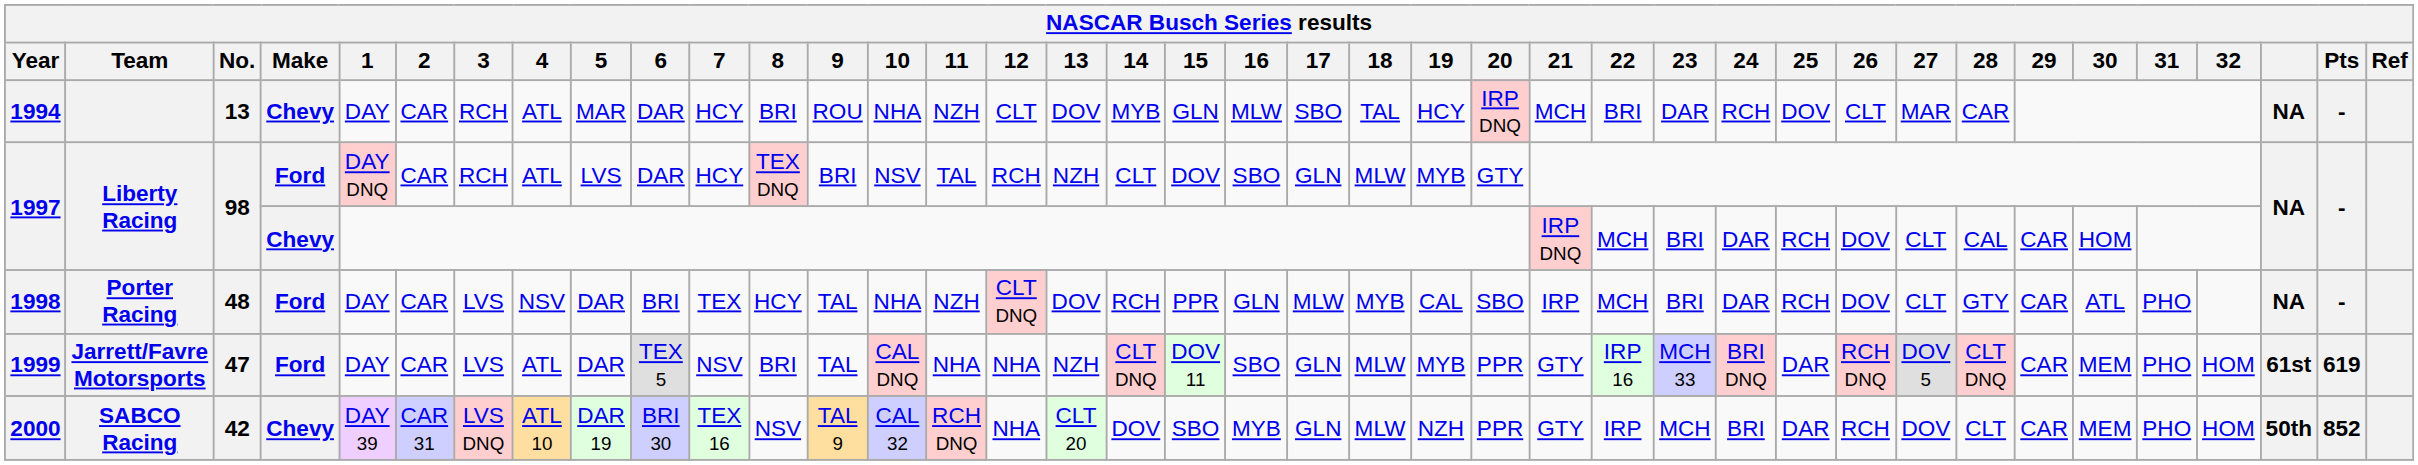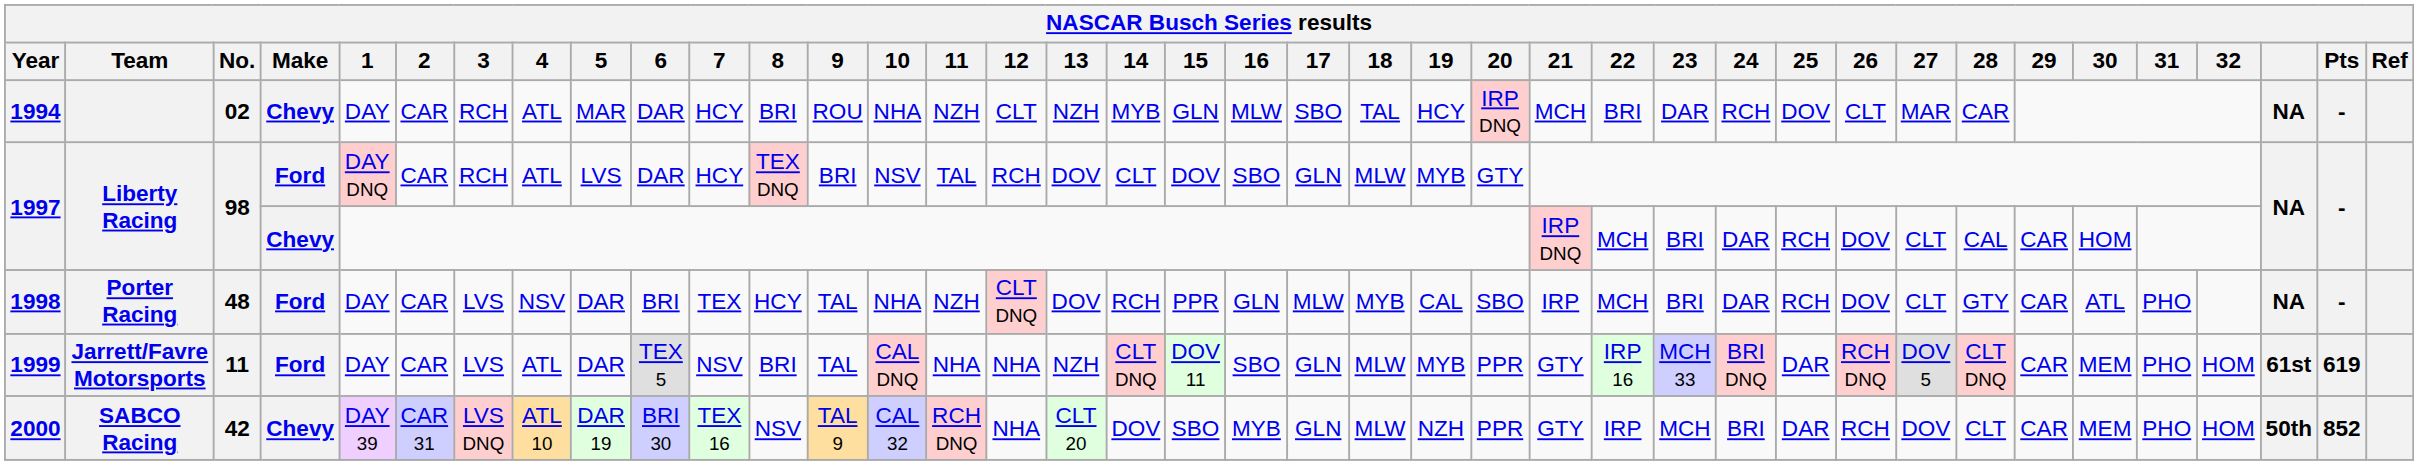 <table class="wikitable" style="text-align:center; font-size:75%">
 <tr>
 <th colspan=42><a href='#'>NASCAR Busch Series</a> results</th>
 </tr>
 <tr>
 <th>Year</th>
 <th>Team</th>
 <th>No.</th>
 <th>Make</th>
 <th>1</th>
 <th>2</th>
 <th>3</th>
 <th>4</th>
 <th>5</th>
 <th>6</th>
 <th>7</th>
 <th>8</th>
 <th>9</th>
 <th>10</th>
 <th>11</th>
 <th>12</th>
 <th>13</th>
 <th>14</th>
 <th>15</th>
 <th>16</th>
 <th>17</th>
 <th>18</th>
 <th>19</th>
 <th>20</th>
 <th>21</th>
 <th>22</th>
 <th>23</th>
 <th>24</th>
 <th>25</th>
 <th>26</th>
 <th>27</th>
 <th>28</th>
 <th>29</th>
 <th>30</th>
 <th>31</th>
 <th>32</th>
 <th></th>
 <th>Pts</th>
 <th>Ref</th>
 </tr>
 <tr>
 <th><a href='#'>1994</a></th>
 <th></th>
-<th>13</th>
+<th>02</th>
 <th><a href='#'>Chevy</a></th>
 <td><a href='#'>DAY</a></td>
 <td><a href='#'>CAR</a></td>
 <td><a href='#'>RCH</a></td>
 <td><a href='#'>ATL</a></td>
 <td><a href='#'>MAR</a></td>
 <td><a href='#'>DAR</a></td>
 <td><a href='#'>HCY</a></td>
 <td><a href='#'>BRI</a></td>
 <td><a href='#'>ROU</a></td>
 <td><a href='#'>NHA</a></td>
 <td><a href='#'>NZH</a></td>
 <td><a href='#'>CLT</a></td>
-<td><a href='#'>DOV</a></td>
+<td><a href='#'>NZH</a></td>
 <td><a href='#'>MYB</a></td>
 <td><a href='#'>GLN</a></td>
 <td><a href='#'>MLW</a></td>
 <td><a href='#'>SBO</a></td>
 <td><a href='#'>TAL</a></td>
 <td><a href='#'>HCY</a></td>
 <td style="background:#FFCFCF;"><a href='#'>IRP</a><br><small>DNQ</small></td>
 <td><a href='#'>MCH</a></td>
 <td><a href='#'>BRI</a></td>
 <td><a href='#'>DAR</a></td>
 <td><a href='#'>RCH</a></td>
 <td><a href='#'>DOV</a></td>
 <td><a href='#'>CLT</a></td>
 <td><a href='#'>MAR</a></td>
 <td><a href='#'>CAR</a></td>
 <td colspan=4></td>
 <th>NA</th>
 <th>-</th>
 <th></th>
 </tr>
 <tr>
 <th rowspan=2><a href='#'>1997</a></th>
 <th rowspan=2><a href='#'>Liberty Racing</a></th>
 <th rowspan=2>98</th>
 <th><a href='#'>Ford</a></th>
 <td style="background:#FFCFCF;"><a href='#'>DAY</a><br><small>DNQ</small></td>
 <td><a href='#'>CAR</a></td>
 <td><a href='#'>RCH</a></td>
 <td><a href='#'>ATL</a></td>
 <td><a href='#'>LVS</a></td>
 <td><a href='#'>DAR</a></td>
 <td><a href='#'>HCY</a></td>
 <td style="background:#FFCFCF;"><a href='#'>TEX</a><br><small>DNQ</small></td>
 <td><a href='#'>BRI</a></td>
 <td><a href='#'>NSV</a></td>
 <td><a href='#'>TAL</a></td>
 <td><a href='#'>RCH</a></td>
-<td><a href='#'>NZH</a></td>
+<td><a href='#'>DOV</a></td>
 <td><a href='#'>CLT</a></td>
 <td><a href='#'>DOV</a></td>
 <td><a href='#'>SBO</a></td>
 <td><a href='#'>GLN</a></td>
 <td><a href='#'>MLW</a></td>
 <td><a href='#'>MYB</a></td>
 <td><a href='#'>GTY</a></td>
 <td colspan=12></td>
 <th rowspan=2>NA</th>
 <th rowspan=2>-</th>
 <th rowspan=2></th>
 </tr>
 <tr>
 <th><a href='#'>Chevy</a></th>
 <td colspan=20></td>
 <td style="background:#FFCFCF;"><a href='#'>IRP</a><br><small>DNQ</small></td>
 <td><a href='#'>MCH</a></td>
 <td><a href='#'>BRI</a></td>
 <td><a href='#'>DAR</a></td>
 <td><a href='#'>RCH</a></td>
 <td><a href='#'>DOV</a></td>
 <td><a href='#'>CLT</a></td>
 <td><a href='#'>CAL</a></td>
 <td><a href='#'>CAR</a></td>
 <td><a href='#'>HOM</a></td>
 <td colspan=2></td>
 </tr>
 <tr>
 <th><a href='#'>1998</a></th>
 <th><a href='#'>Porter Racing</a></th>
 <th>48</th>
 <th><a href='#'>Ford</a></th>
 <td><a href='#'>DAY</a></td>
 <td><a href='#'>CAR</a></td>
 <td><a href='#'>LVS</a></td>
 <td><a href='#'>NSV</a></td>
 <td><a href='#'>DAR</a></td>
 <td><a href='#'>BRI</a></td>
 <td><a href='#'>TEX</a></td>
 <td><a href='#'>HCY</a></td>
 <td><a href='#'>TAL</a></td>
 <td><a href='#'>NHA</a></td>
 <td><a href='#'>NZH</a></td>
 <td style="background:#FFCFCF;"><a href='#'>CLT</a><br><small>DNQ</small></td>
 <td><a href='#'>DOV</a></td>
 <td><a href='#'>RCH</a></td>
 <td><a href='#'>PPR</a></td>
 <td><a href='#'>GLN</a></td>
 <td><a href='#'>MLW</a></td>
 <td><a href='#'>MYB</a></td>
 <td><a href='#'>CAL</a></td>
 <td><a href='#'>SBO</a></td>
 <td><a href='#'>IRP</a></td>
 <td><a href='#'>MCH</a></td>
 <td><a href='#'>BRI</a></td>
 <td><a href='#'>DAR</a></td>
 <td><a href='#'>RCH</a></td>
 <td><a href='#'>DOV</a></td>
 <td><a href='#'>CLT</a></td>
 <td><a href='#'>GTY</a></td>
 <td><a href='#'>CAR</a></td>
 <td><a href='#'>ATL</a></td>
 <td><a href='#'>PHO</a></td>
 <td></td>
 <th>NA</th>
 <th>-</th>
 <th></th>
 </tr>
 <tr>
 <th><a href='#'>1999</a></th>
 <th><a href='#'>Jarrett/Favre Motorsports</a></th>
-<th>47</th>
+<th>11</th>
 <th><a href='#'>Ford</a></th>
 <td><a href='#'>DAY</a></td>
 <td><a href='#'>CAR</a></td>
 <td><a href='#'>LVS</a></td>
 <td><a href='#'>ATL</a></td>
 <td><a href='#'>DAR</a></td>
 <td style="background:#DFDFDF;"><a href='#'>TEX</a><br><small>5</small></td>
 <td><a href='#'>NSV</a></td>
 <td><a href='#'>BRI</a></td>
 <td><a href='#'>TAL</a></td>
 <td style="background:#FFCFCF;"><a href='#'>CAL</a><br><small>DNQ</small></td>
 <td><a href='#'>NHA</a></td>
 <td><a href='#'>NHA</a></td>
 <td><a href='#'>NZH</a></td>
 <td style="background:#FFCFCF;"><a href='#'>CLT</a><br><small>DNQ</small></td>
 <td style="background:#DFFFDF;"><a href='#'>DOV</a><br><small>11</small></td>
 <td><a href='#'>SBO</a></td>
 <td><a href='#'>GLN</a></td>
 <td><a href='#'>MLW</a></td>
 <td><a href='#'>MYB</a></td>
 <td><a href='#'>PPR</a></td>
 <td><a href='#'>GTY</a></td>
 <td style="background:#DFFFDF;"><a href='#'>IRP</a><br><small>16</small></td>
 <td style="background:#CFCFFF;"><a href='#'>MCH</a><br><small>33</small></td>
 <td style="background:#FFCFCF;"><a href='#'>BRI</a><br><small>DNQ</small></td>
 <td><a href='#'>DAR</a></td>
 <td style="background:#FFCFCF;"><a href='#'>RCH</a><br><small>DNQ</small></td>
 <td style="background:#DFDFDF;"><a href='#'>DOV</a><br><small>5</small></td>
 <td style="background:#FFCFCF;"><a href='#'>CLT</a><br><small>DNQ</small></td>
 <td><a href='#'>CAR</a></td>
 <td><a href='#'>MEM</a></td>
 <td><a href='#'>PHO</a></td>
 <td><a href='#'>HOM</a></td>
 <th>61st</th>
 <th>619</th>
 <th></th>
 </tr>
 <tr>
 <th><a href='#'>2000</a></th>
 <th><a href='#'>SABCO Racing</a></th>
 <th>42</th>
 <th><a href='#'>Chevy</a></th>
 <td style="background:#EFCFFF;"><a href='#'>DAY</a><br><small>39</small></td>
 <td style="background:#CFCFFF;"><a href='#'>CAR</a><br><small>31</small></td>
 <td style="background:#FFCFCF;"><a href='#'>LVS</a><br><small>DNQ</small></td>
 <td style="background:#FFDF9F;"><a href='#'>ATL</a><br><small>10</small></td>
 <td style="background:#DFFFDF;"><a href='#'>DAR</a><br><small>19</small></td>
 <td style="background:#CFCFFF;"><a href='#'>BRI</a><br><small>30</small></td>
 <td style="background:#DFFFDF;"><a href='#'>TEX</a><br><small>16</small></td>
 <td><a href='#'>NSV</a></td>
 <td style="background:#FFDF9F;"><a href='#'>TAL</a><br><small>9</small></td>
 <td style="background:#CFCFFF;"><a href='#'>CAL</a><br><small>32</small></td>
 <td style="background:#FFCFCF;"><a href='#'>RCH</a><br><small>DNQ</small></td>
 <td><a href='#'>NHA</a></td>
 <td style="background:#DFFFDF;"><a href='#'>CLT</a><br><small>20</small></td>
 <td><a href='#'>DOV</a></td>
 <td><a href='#'>SBO</a></td>
 <td><a href='#'>MYB</a></td>
 <td><a href='#'>GLN</a></td>
 <td><a href='#'>MLW</a></td>
 <td><a href='#'>NZH</a></td>
 <td><a href='#'>PPR</a></td>
 <td><a href='#'>GTY</a></td>
 <td><a href='#'>IRP</a></td>
 <td><a href='#'>MCH</a></td>
 <td><a href='#'>BRI</a></td>
 <td><a href='#'>DAR</a></td>
 <td><a href='#'>RCH</a></td>
 <td><a href='#'>DOV</a></td>
 <td><a href='#'>CLT</a></td>
 <td><a href='#'>CAR</a></td>
 <td><a href='#'>MEM</a></td>
 <td><a href='#'>PHO</a></td>
 <td><a href='#'>HOM</a></td>
 <th>50th</th>
 <th>852</th>
 <th></th>
 </tr>
 </table>
